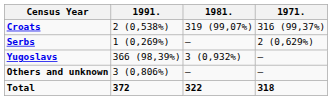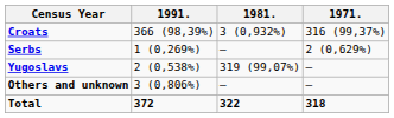 <table class="wikitable" style="font-size:95%;">
 <tr>
 <th>Census Year</th>
 <th>1991.</th>
 <th>1981.</th>
 <th>1971.</th>
 </tr>
 <tr>
 <td><strong><a href='#'>Croats</a></strong></td>
-<td>2 (0,538%)</td>
-<td>319 (99,07%)</td>
+<td>366 (98,39%)</td>
+<td>3 (0,932%)</td>
 <td>316 (99,37%)</td>
 </tr>
 <tr>
 <td><strong><a href='#'>Serbs</a></strong></td>
 <td>1 (0,269%)</td>
 <td>–</td>
 <td>2 (0,629%)</td>
 </tr>
 <tr>
 <td><strong><a href='#'>Yugoslavs</a></strong></td>
-<td>366 (98,39%)</td>
-<td>3 (0,932%)</td>
+<td>2 (0,538%)</td>
+<td>319 (99,07%)</td>
 <td>–</td>
 </tr>
 <tr>
 <td><strong>Others  and unknown</strong></td>
 <td>3 (0,806%)</td>
 <td>–</td>
 <td>–</td>
 </tr>
 <tr>
 <td><strong>Total</strong></td>
 <td><strong> 372</strong></td>
 <td><strong> 322</strong></td>
 <td><strong>318</strong></td>
 </tr>
 </table>
